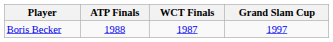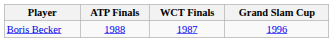 <table class="wikitable" style="text-align:center; width: 500px;">
 <tr>
 <th>Player</th>
 <th>ATP Finals</th>
 <th>WCT Finals</th>
 <th>Grand Slam Cup</th>
 </tr>
 <tr>
 <td style="text-align:left;"> <a href='#'>Boris Becker</a></td>
 <td><a href='#'>1988</a></td>
 <td><a href='#'>1987</a></td>
-<td><a href='#'>1997</a></td>
+<td><a href='#'>1996</a></td>
 </tr>
 </table>
